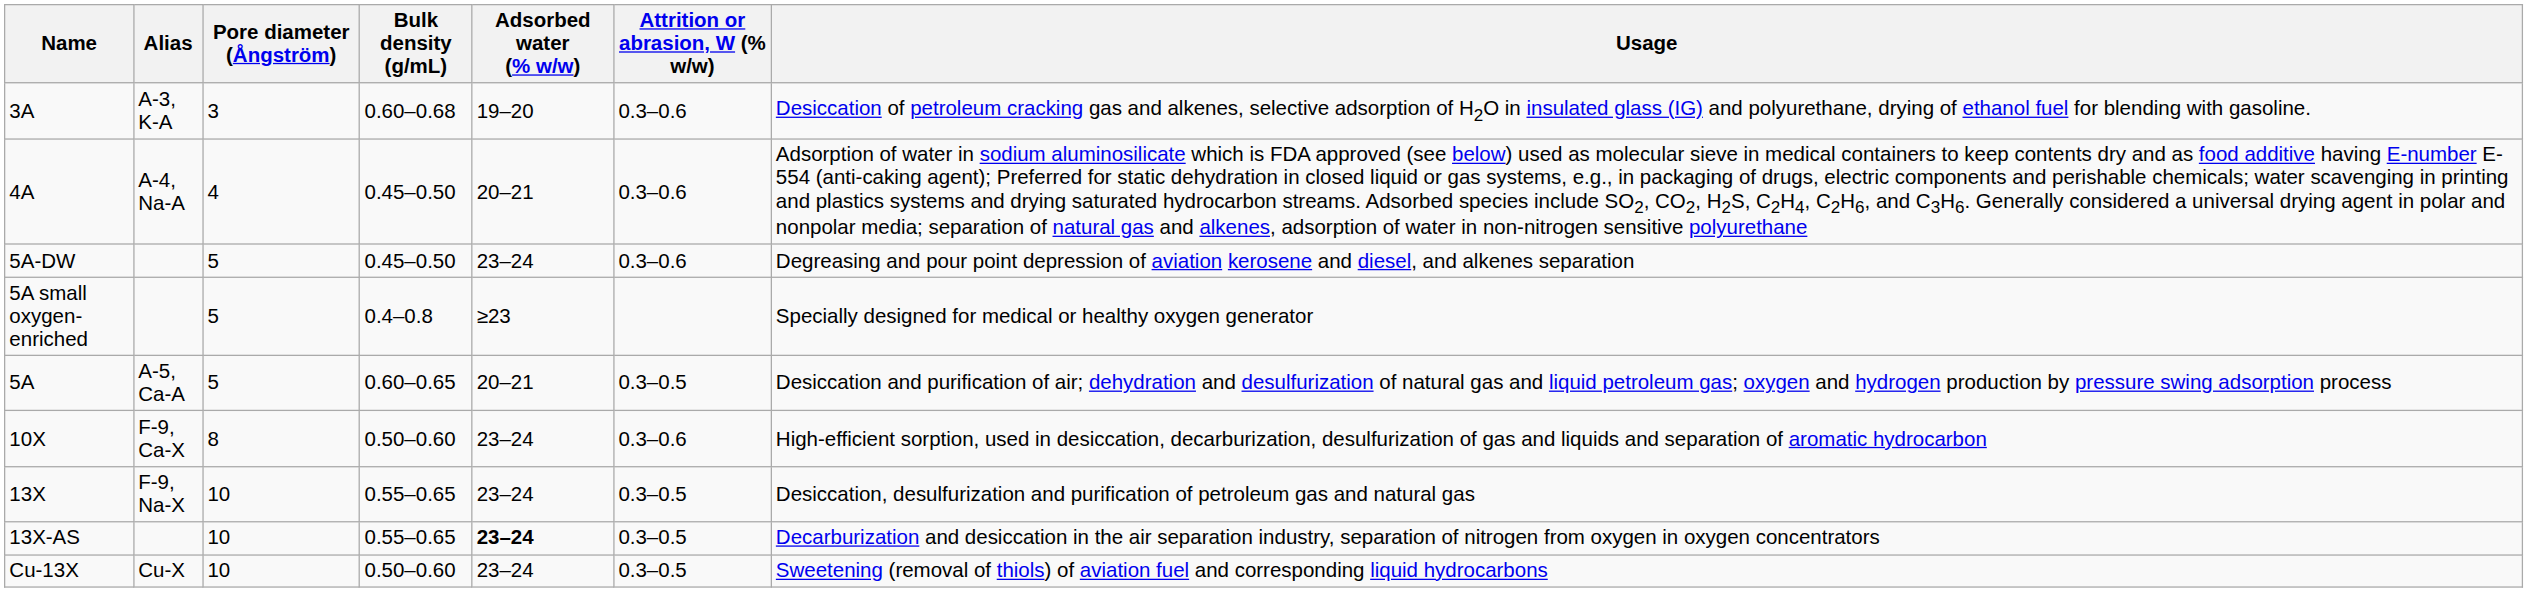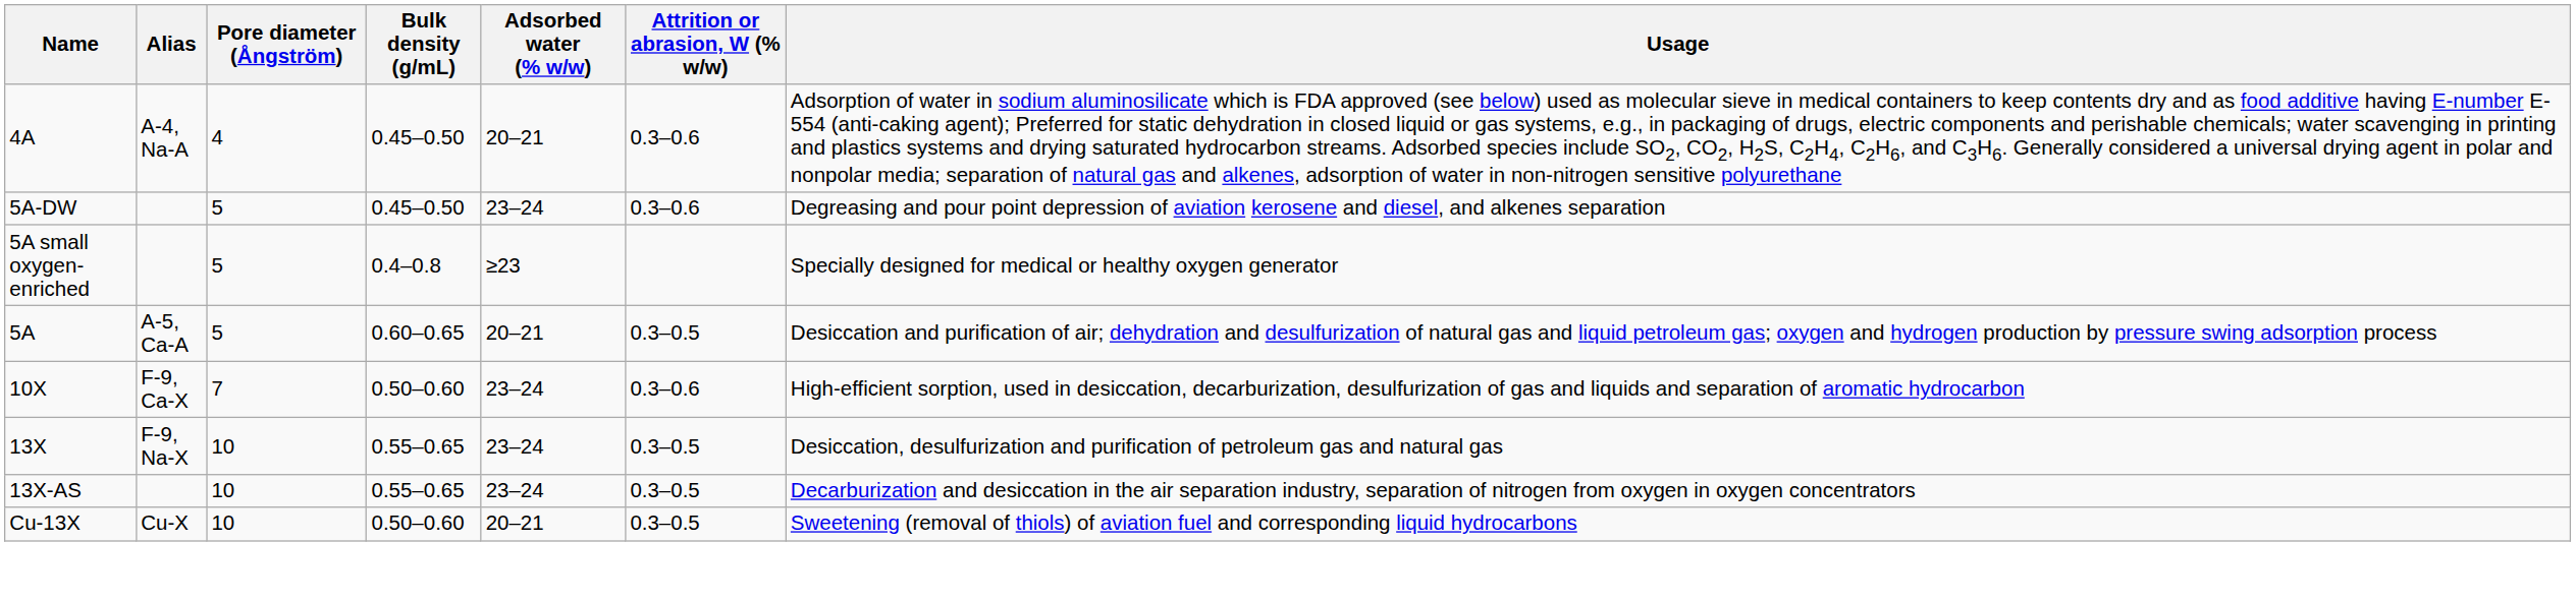 <table class="wikitable">
 <tr>
 <th>Name</th>
 <th>Alias</th>
 <th>Pore diameter (<a href='#'>Ångström</a>)</th>
 <th>Bulk density (g/mL)</th>
 <th>Adsorbed water (<a href='#'>% w/w</a>)</th>
 <th><a href='#'>Attrition or abrasion, W</a> (% w/w)</th>
 <th>Usage</th>
-</tr>
-<tr>
-<td>3A</td>
-<td>A-3, K-A</td>
-<td>3</td>
-<td>0.60–0.68</td>
-<td>19–20</td>
-<td>0.3–0.6</td>
-<td><a href='#'>Desiccation</a> of <a href='#'>petroleum cracking</a> gas and alkenes, selective adsorption of H<sub>2</sub>O in <a href='#'>insulated glass (IG)</a> and polyurethane, drying of <a href='#'>ethanol fuel</a> for blending with gasoline.</td>
 </tr>
 <tr>
 <td>4A</td>
 <td>A-4, Na-A</td>
 <td>4</td>
 <td>0.45–0.50</td>
 <td>20–21</td>
 <td>0.3–0.6</td>
 <td>Adsorption of water in <a href='#'>sodium aluminosilicate</a> which is FDA approved (see <a href='#'>below</a>) used as molecular sieve in medical containers to keep contents dry and as <a href='#'>food additive</a> having <a href='#'>E-number</a> E-554 (anti-caking agent); Preferred for static dehydration in closed liquid or gas systems, e.g., in packaging of drugs, electric components and perishable chemicals; water scavenging in printing and plastics systems and drying saturated hydrocarbon streams. Adsorbed species include SO<sub>2</sub>, CO<sub>2</sub>, H<sub>2</sub>S, C<sub>2</sub>H<sub>4</sub>, C<sub>2</sub>H<sub>6</sub>, and C<sub>3</sub>H<sub>6</sub>. Generally considered a universal drying agent in polar and nonpolar media; separation of <a href='#'>natural gas</a> and <a href='#'>alkenes</a>, adsorption of water in non-nitrogen sensitive <a href='#'>polyurethane</a></td>
 </tr>
 <tr>
 <td>5A-DW</td>
 <td></td>
 <td>5</td>
 <td>0.45–0.50</td>
 <td>23–24</td>
 <td>0.3–0.6</td>
 <td>Degreasing and pour point depression of <a href='#'>aviation</a> <a href='#'>kerosene</a> and <a href='#'>diesel</a>, and alkenes separation</td>
 </tr>
 <tr>
 <td>5A small oxygen-enriched</td>
 <td></td>
 <td>5</td>
 <td>0.4–0.8</td>
 <td>≥23</td>
 <td></td>
 <td>Specially designed for medical or healthy oxygen generator</td>
 </tr>
 <tr>
 <td>5A</td>
 <td>A-5, Ca-A</td>
 <td>5</td>
 <td>0.60–0.65</td>
 <td>20–21</td>
 <td>0.3–0.5</td>
 <td>Desiccation and purification of air; <a href='#'>dehydration</a> and <a href='#'>desulfurization</a> of natural gas and <a href='#'>liquid petroleum gas</a>; <a href='#'>oxygen</a> and <a href='#'>hydrogen</a> production by <a href='#'>pressure swing adsorption</a> process</td>
 </tr>
 <tr>
 <td>10X</td>
 <td>F-9, Ca-X</td>
-<td>8</td>
+<td>7</td>
 <td>0.50–0.60</td>
 <td>23–24</td>
 <td>0.3–0.6</td>
 <td>High-efficient sorption, used in desiccation, decarburization, desulfurization of gas and liquids and separation of <a href='#'>aromatic hydrocarbon</a></td>
 </tr>
 <tr>
 <td>13X</td>
 <td>F-9, Na-X</td>
 <td>10</td>
 <td>0.55–0.65</td>
 <td>23–24</td>
 <td>0.3–0.5</td>
 <td>Desiccation, desulfurization and purification of petroleum gas and natural gas</td>
 </tr>
 <tr>
 <td>13X-AS</td>
 <td></td>
 <td>10</td>
 <td>0.55–0.65</td>
-<td><strong>23–24</strong></td>
+<td>23–24</td>
 <td>0.3–0.5</td>
 <td><a href='#'>Decarburization</a> and desiccation in the air separation industry, separation of nitrogen from oxygen in oxygen concentrators</td>
 </tr>
 <tr>
 <td>Cu-13X</td>
 <td>Cu-X</td>
 <td>10</td>
 <td>0.50–0.60</td>
-<td>23–24</td>
+<td>20–21</td>
 <td>0.3–0.5</td>
 <td><a href='#'>Sweetening</a> (removal of <a href='#'>thiols</a>) of <a href='#'>aviation fuel</a> and corresponding <a href='#'>liquid hydrocarbons</a></td>
 </tr>
 </table>
